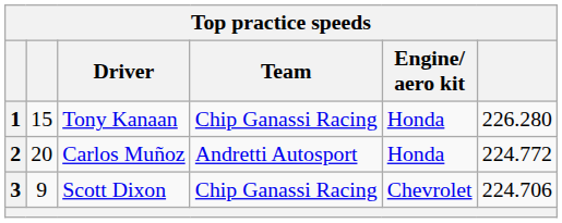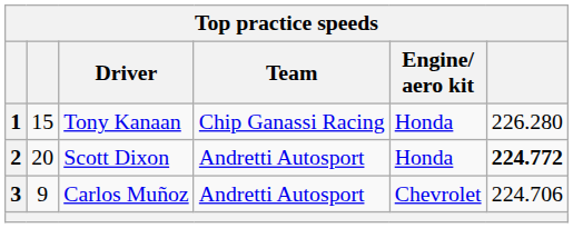 <table class="wikitable" style="font-size:95%;">
 <tr>
 <th colspan=6>Top practice speeds</th>
 </tr>
 <tr>
 <th></th>
 <th></th>
 <th>Driver</th>
 <th>Team</th>
 <th>Engine/<br>aero kit</th>
 <th></th>
 </tr>
 <tr>
 <th>1</th>
 <td align=center>15</td>
 <td> <a href='#'>Tony Kanaan</a></td>
 <td><a href='#'>Chip Ganassi Racing</a></td>
 <td><a href='#'>Honda</a></td>
 <td align=center>226.280</td>
 </tr>
 <tr>
 <th>2</th>
 <td align=center>20</td>
-<td> <a href='#'>Carlos Muñoz</a></td>
+<td> <a href='#'>Scott Dixon</a></td>
 <td><a href='#'>Andretti Autosport</a></td>
 <td><a href='#'>Honda</a></td>
-<td align=center>224.772</td>
+<td align=center><strong>224.772</strong></td>
 </tr>
 <tr>
 <th>3</th>
 <td align=center>9</td>
-<td> <a href='#'>Scott Dixon</a></td>
-<td><a href='#'>Chip Ganassi Racing</a></td>
+<td> <a href='#'>Carlos Muñoz</a></td>
+<td><a href='#'>Andretti Autosport</a></td>
 <td><a href='#'>Chevrolet</a></td>
 <td align=center>224.706</td>
 </tr>
 <tr>
 <th colspan=6></th>
 </tr>
 </table>
